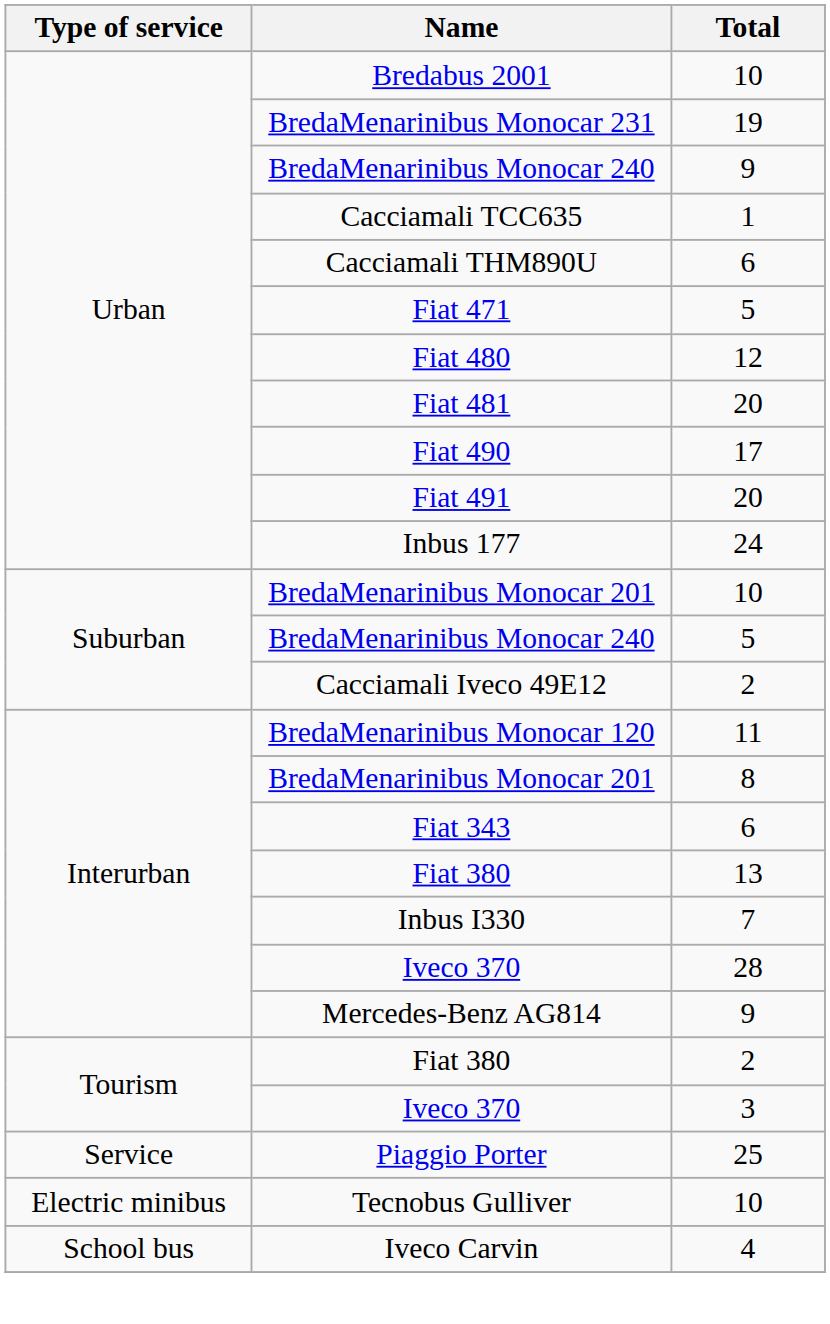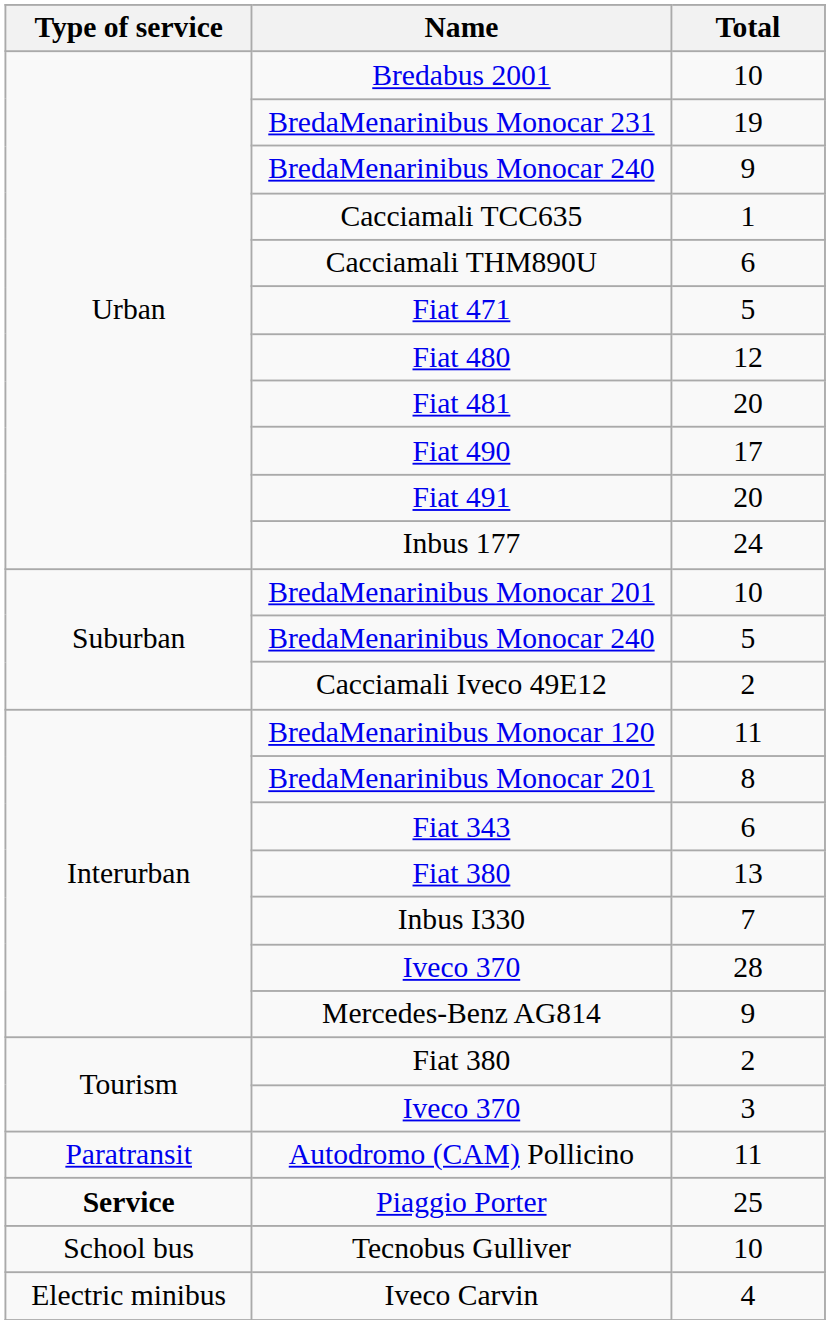 <table class="wikitable" style="margin:auto;border-collapse:collapse;text-align:center">
 <tr>
 <th style="width:125px;">Type of service</th>
 <th style="width:220px;">Name</th>
 <th style="width:75px;">Total</th>
 </tr>
 <tr>
 <td rowspan="11">Urban</td>
 <td><a href='#'>Bredabus 2001</a></td>
 <td>10</td>
 </tr>
 <tr>
 <td><a href='#'>BredaMenarinibus Monocar 231</a></td>
 <td>19</td>
 </tr>
 <tr>
 <td><a href='#'>BredaMenarinibus Monocar 240</a></td>
 <td>9</td>
 </tr>
 <tr>
 <td>Cacciamali TCC635</td>
 <td>1</td>
 </tr>
 <tr>
 <td>Cacciamali THM890U</td>
 <td>6</td>
 </tr>
 <tr>
 <td><a href='#'>Fiat 471</a></td>
 <td>5</td>
 </tr>
 <tr>
 <td><a href='#'>Fiat 480</a></td>
 <td>12</td>
 </tr>
 <tr>
 <td><a href='#'>Fiat 481</a></td>
 <td>20</td>
 </tr>
 <tr>
 <td><a href='#'>Fiat 490</a></td>
 <td>17</td>
 </tr>
 <tr>
 <td><a href='#'>Fiat 491</a></td>
 <td>20</td>
 </tr>
 <tr>
 <td>Inbus 177</td>
 <td>24</td>
 </tr>
 <tr>
 <td rowspan="3">Suburban</td>
 <td><a href='#'>BredaMenarinibus Monocar 201</a></td>
 <td>10</td>
 </tr>
 <tr>
 <td><a href='#'>BredaMenarinibus Monocar 240</a></td>
 <td>5</td>
 </tr>
 <tr>
 <td>Cacciamali Iveco 49E12</td>
 <td>2</td>
 </tr>
 <tr>
 <td rowspan="7">Interurban</td>
 <td><a href='#'>BredaMenarinibus Monocar 120</a></td>
 <td>11</td>
 </tr>
 <tr>
 <td><a href='#'>BredaMenarinibus Monocar 201</a></td>
 <td>8</td>
 </tr>
 <tr>
 <td><a href='#'>Fiat 343</a></td>
 <td>6</td>
 </tr>
 <tr>
 <td><a href='#'>Fiat 380</a></td>
 <td>13</td>
 </tr>
 <tr>
 <td>Inbus I330</td>
 <td>7</td>
 </tr>
 <tr>
 <td><a href='#'>Iveco 370</a></td>
 <td>28</td>
 </tr>
 <tr>
 <td>Mercedes-Benz AG814</td>
 <td>9</td>
 </tr>
 <tr>
 <td rowspan="2">Tourism</td>
 <td>Fiat 380</td>
 <td>2</td>
 </tr>
 <tr>
 <td><a href='#'>Iveco 370</a></td>
 <td>3</td>
 </tr>
 <tr>
-<td>Service</td>
+<td><a href='#'>Paratransit</a></td>
+<td><a href='#'>Autodromo (CAM)</a> Pollicino</td>
+<td>11</td>
+</tr>
+<tr>
+<td><strong>Service</strong></td>
 <td><a href='#'>Piaggio Porter</a></td>
 <td>25</td>
 </tr>
 <tr>
-<td>Electric minibus</td>
+<td>School bus</td>
 <td>Tecnobus Gulliver</td>
 <td>10</td>
 </tr>
 <tr>
-<td>School bus</td>
+<td>Electric minibus</td>
 <td>Iveco Carvin</td>
 <td>4</td>
 </tr>
 <tr>
 </tr>
 </table>
